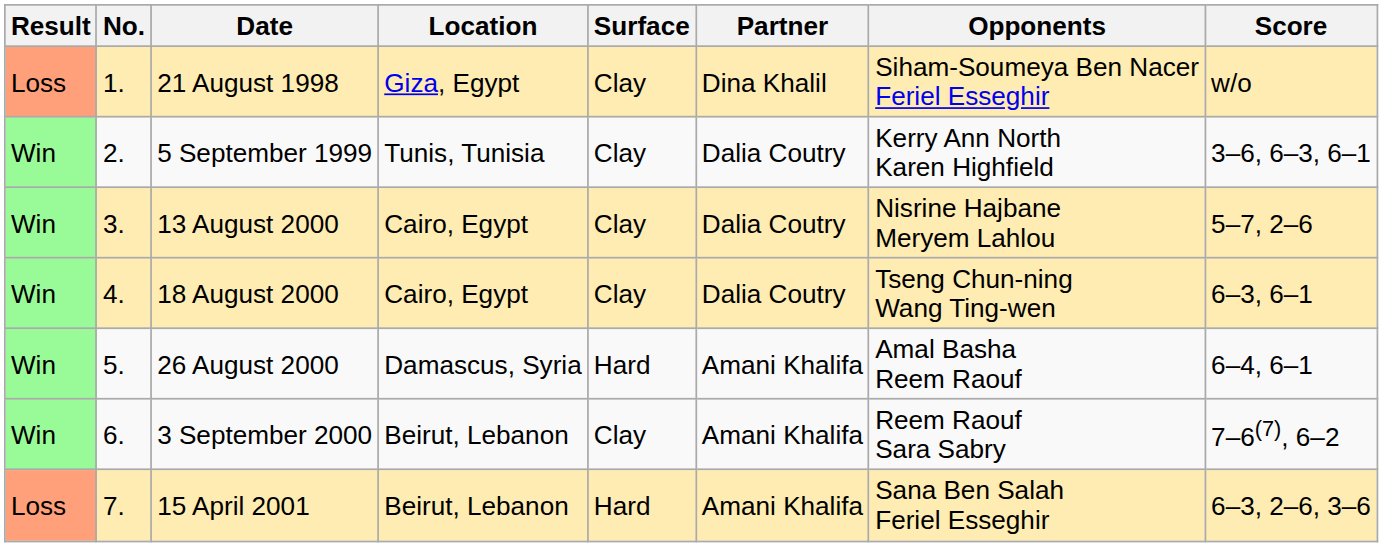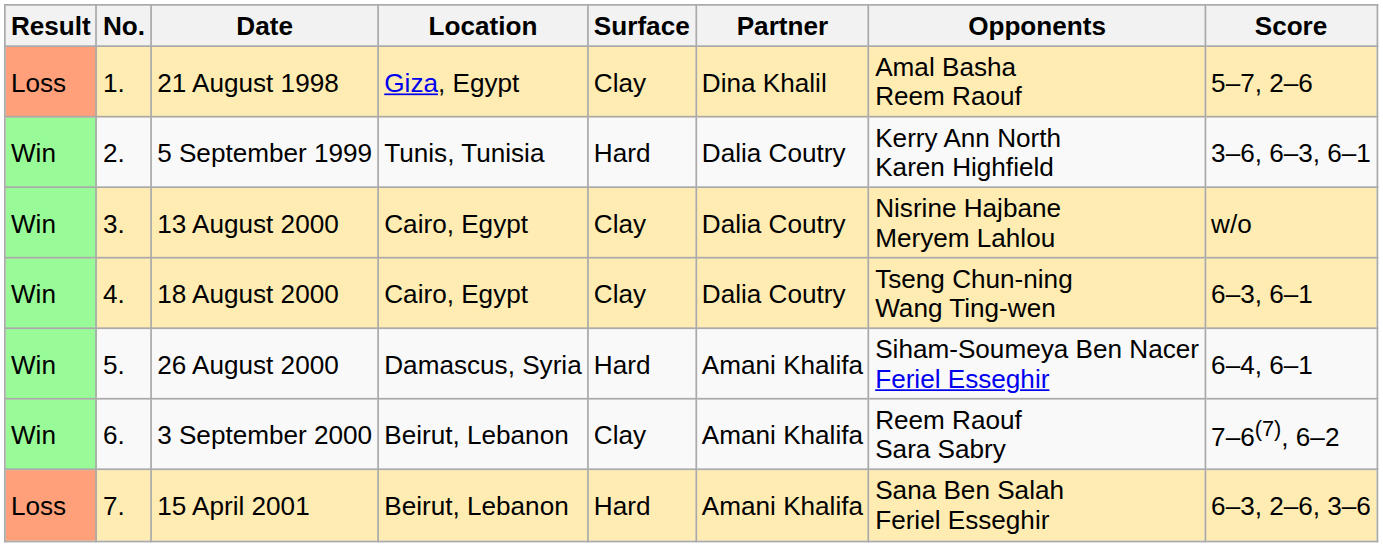 <table class="sortable wikitable" style="font-size:95%;">
 <tr>
 <th>Result</th>
 <th>No.</th>
 <th>Date</th>
 <th>Location</th>
 <th>Surface</th>
 <th>Partner</th>
 <th>Opponents</th>
 <th>Score</th>
 </tr>
 <tr bgcolor=#ffecb2>
 <td style="background:#ffa07a;">Loss</td>
 <td>1.</td>
 <td>21 August 1998</td>
 <td><a href='#'>Giza</a>, Egypt</td>
 <td>Clay</td>
 <td> Dina Khalil</td>
-<td> Siham-Soumeya Ben Nacer <br>  <a href='#'>Feriel Esseghir</a></td>
-<td>w/o</td>
+<td> Amal Basha <br>  Reem Raouf</td>
+<td>5–7, 2–6</td>
 </tr>
 <tr>
 <td style="background:#98fb98;">Win</td>
 <td>2.</td>
 <td>5 September 1999</td>
 <td>Tunis, Tunisia</td>
-<td>Clay</td>
+<td>Hard</td>
 <td> Dalia Coutry</td>
 <td> Kerry Ann North <br>  Karen Highfield</td>
 <td>3–6, 6–3, 6–1</td>
 </tr>
 <tr bgcolor=#ffecb2>
 <td style="background:#98fb98;">Win</td>
 <td>3.</td>
 <td>13 August 2000</td>
 <td>Cairo, Egypt</td>
 <td>Clay</td>
 <td> Dalia Coutry</td>
 <td> Nisrine Hajbane <br>  Meryem Lahlou</td>
-<td>5–7, 2–6</td>
+<td>w/o</td>
 </tr>
 <tr bgcolor=#ffecb2>
 <td style="background:#98fb98;">Win</td>
 <td>4.</td>
 <td>18 August 2000</td>
 <td>Cairo, Egypt</td>
 <td>Clay</td>
 <td> Dalia Coutry</td>
 <td> Tseng Chun-ning <br>  Wang Ting-wen</td>
 <td>6–3, 6–1</td>
 </tr>
 <tr>
 <td style="background:#98fb98;">Win</td>
 <td>5.</td>
 <td>26 August 2000</td>
 <td>Damascus, Syria</td>
 <td>Hard</td>
 <td> Amani Khalifa</td>
-<td> Amal Basha <br>  Reem Raouf</td>
+<td> Siham-Soumeya Ben Nacer <br>  <a href='#'>Feriel Esseghir</a></td>
 <td>6–4, 6–1</td>
 </tr>
 <tr>
 <td style="background:#98fb98;">Win</td>
 <td>6.</td>
 <td>3 September 2000</td>
 <td>Beirut, Lebanon</td>
 <td>Clay</td>
 <td> Amani Khalifa</td>
 <td> Reem Raouf <br>  Sara Sabry</td>
 <td>7–6<sup>(7)</sup>, 6–2</td>
 </tr>
 <tr bgcolor=#ffecb2>
 <td style="background:#ffa07a;">Loss</td>
 <td>7.</td>
 <td>15 April 2001</td>
 <td>Beirut, Lebanon</td>
 <td>Hard</td>
 <td> Amani Khalifa</td>
 <td> Sana Ben Salah <br>  Feriel Esseghir</td>
 <td>6–3, 2–6, 3–6</td>
 </tr>
 </table>
